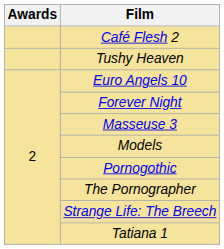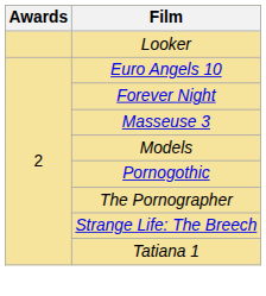 <table class="wikitable sortable" rowspan="2" style="text-align:center; background: #f6e39c">
 <tr>
 <th scope="col" style="width:55px;">Awards</th>
 <th scope="col" style="text-align:center;">Film</th>
 </tr>
 <tr>
 <td></td>
-<td><em><a href='#'>Café Flesh</a> 2</em></td>
-</tr>
-<tr>
-<td></td>
-<td><em>Tushy Heaven</em></td>
+<td><em>Looker</em></td>
 </tr>
 <tr>
 <td rowspan=8 style="text-align:center">2</td>
 <td><em><a href='#'>Euro Angels 10</a></em></td>
 </tr>
 <tr>
 <td><em><a href='#'>Forever Night</a></em></td>
 </tr>
 <tr>
 <td><em><a href='#'>Masseuse 3</a></em></td>
 </tr>
 <tr>
 <td><em>Models</em></td>
 </tr>
 <tr>
 <td><em><a href='#'>Pornogothic</a></em></td>
 </tr>
 <tr>
 <td><em>The Pornographer</em></td>
 </tr>
 <tr>
 <td><em><a href='#'>Strange Life: The Breech</a></em></td>
 </tr>
 <tr>
 <td><em>Tatiana 1</em></td>
 </tr>
 </table>
